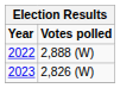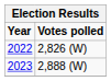 <table class="wikitable" id="toc" : left; margin-left: 2em; width: 40%; font-size: 90%;"cellspacing="3">
 <tr>
 <th colspan="4"><strong>Election Results</strong></th>
 </tr>
 <tr>
 <td><strong>Year</strong></td>
 <td><strong>Votes polled</strong></td>
 </tr>
 <tr>
 <td><a href='#'>2022</a></td>
-<td>2,888 (W)</td>
+<td>2,826 (W)</td>
 </tr>
 <tr>
 <td><a href='#'>2023</a></td>
-<td>2,826 (W)</td>
+<td>2,888 (W)</td>
 </tr>
 <tr>
 </tr>
 </table>
